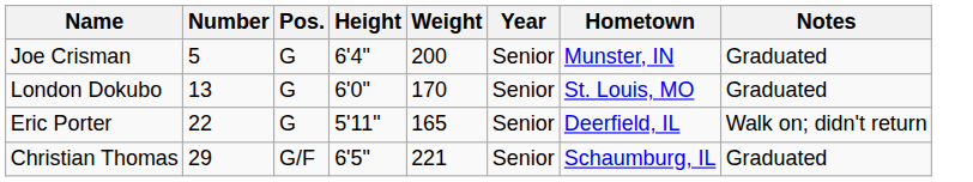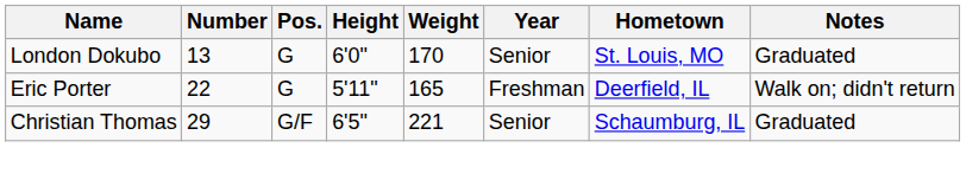 <table class="wikitable sortable" border="1">
 <tr>
 <th>Name</th>
 <th>Number</th>
 <th>Pos.</th>
 <th>Height</th>
 <th>Weight</th>
 <th>Year</th>
 <th>Hometown</th>
 <th class="unsortable">Notes</th>
-</tr>
-<tr>
-<td>Joe Crisman</td>
-<td>5</td>
-<td>G</td>
-<td>6'4"</td>
-<td>200</td>
-<td>Senior</td>
-<td><a href='#'>Munster, IN</a></td>
-<td>Graduated</td>
 </tr>
 <tr>
 <td>London Dokubo</td>
 <td>13</td>
 <td>G</td>
 <td>6'0"</td>
 <td>170</td>
 <td>Senior</td>
 <td><a href='#'>St. Louis, MO</a></td>
 <td>Graduated</td>
 </tr>
 <tr>
 <td>Eric Porter</td>
 <td>22</td>
 <td>G</td>
 <td>5'11"</td>
 <td>165</td>
-<td>Senior</td>
+<td>Freshman</td>
 <td><a href='#'>Deerfield, IL</a></td>
 <td>Walk on; didn't return</td>
 </tr>
 <tr>
 <td>Christian Thomas</td>
 <td>29</td>
 <td>G/F</td>
 <td>6'5"</td>
 <td>221</td>
 <td>Senior</td>
 <td><a href='#'>Schaumburg, IL</a></td>
 <td>Graduated</td>
 </tr>
 </table>
